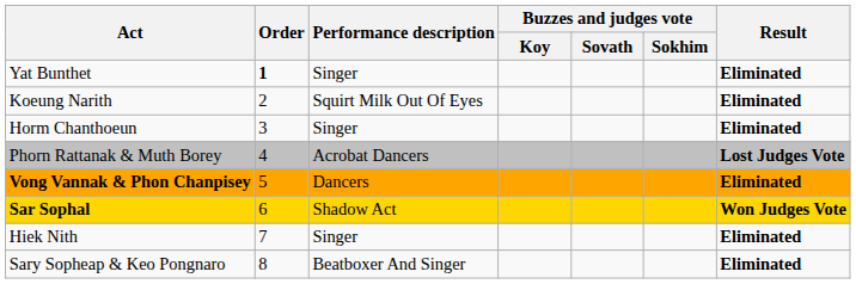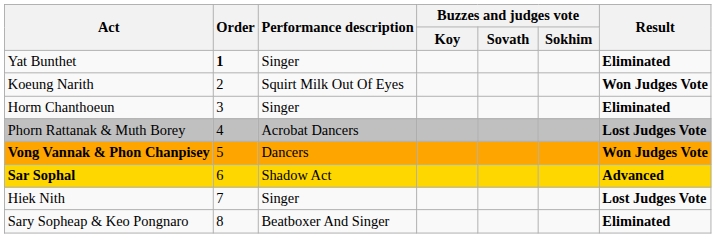 <table class="wikitable plainrowheaders">
 <tr>
 <th rowspan=2>Act</th>
 <th rowspan=2>Order</th>
 <th rowspan=2>Performance description</th>
 <th colspan=3>Buzzes and judges vote</th>
 <th rowspan=2 colspan=3>Result</th>
 </tr>
 <tr>
 <th style="width:60px;">Koy</th>
 <th style="width:60px;">Sovath</th>
 <th style="width:60px;">Sokhim</th>
 </tr>
 <tr>
 <td>Yat Bunthet</td>
 <td><strong>1</strong></td>
 <td>Singer</td>
 <td></td>
 <td></td>
 <td></td>
 <td><strong>Eliminated</strong></td>
 </tr>
 <tr>
 <td>Koeung Narith</td>
 <td>2</td>
 <td>Squirt Milk Out Of Eyes</td>
 <td></td>
 <td></td>
 <td></td>
-<td><strong>Eliminated</strong></td>
+<td><strong>Won Judges Vote</strong></td>
 </tr>
 <tr>
 <td>Horm Chanthoeun</td>
 <td>3</td>
 <td>Singer</td>
 <td></td>
 <td></td>
 <td></td>
 <td><strong>Eliminated</strong></td>
 </tr>
 <tr style="background:silver;">
 <td>Phorn Rattanak & Muth Borey</td>
 <td>4</td>
 <td>Acrobat Dancers</td>
 <td style="text-align:center;"></td>
 <td></td>
 <td></td>
 <td><strong>Lost Judges Vote</strong></td>
 </tr>
 <tr style="background:orange;">
 <td><strong>Vong Vannak & Phon Chanpisey</strong></td>
 <td>5</td>
 <td>Dancers</td>
 <td></td>
 <td style="text-align:center;"></td>
 <td style="text-align:center;"></td>
-<td><strong>Eliminated</strong></td>
+<td><strong>Won Judges Vote</strong></td>
 </tr>
 <tr style="background:gold;">
 <td><strong>Sar Sophal</strong></td>
 <td>6</td>
 <td>Shadow Act</td>
 <td></td>
 <td></td>
 <td></td>
-<td><strong>Won Judges Vote</strong></td>
+<td><strong>Advanced</strong></td>
 </tr>
 <tr>
 <td>Hiek Nith</td>
 <td>7</td>
 <td>Singer</td>
 <td></td>
 <td></td>
 <td></td>
-<td><strong>Eliminated</strong></td>
+<td><strong>Lost Judges Vote</strong></td>
 </tr>
 <tr>
 <td>Sary Sopheap & Keo Pongnaro</td>
 <td>8</td>
 <td>Beatboxer And Singer</td>
 <td></td>
 <td></td>
 <td></td>
 <td><strong>Eliminated</strong></td>
 </tr>
 </table>
